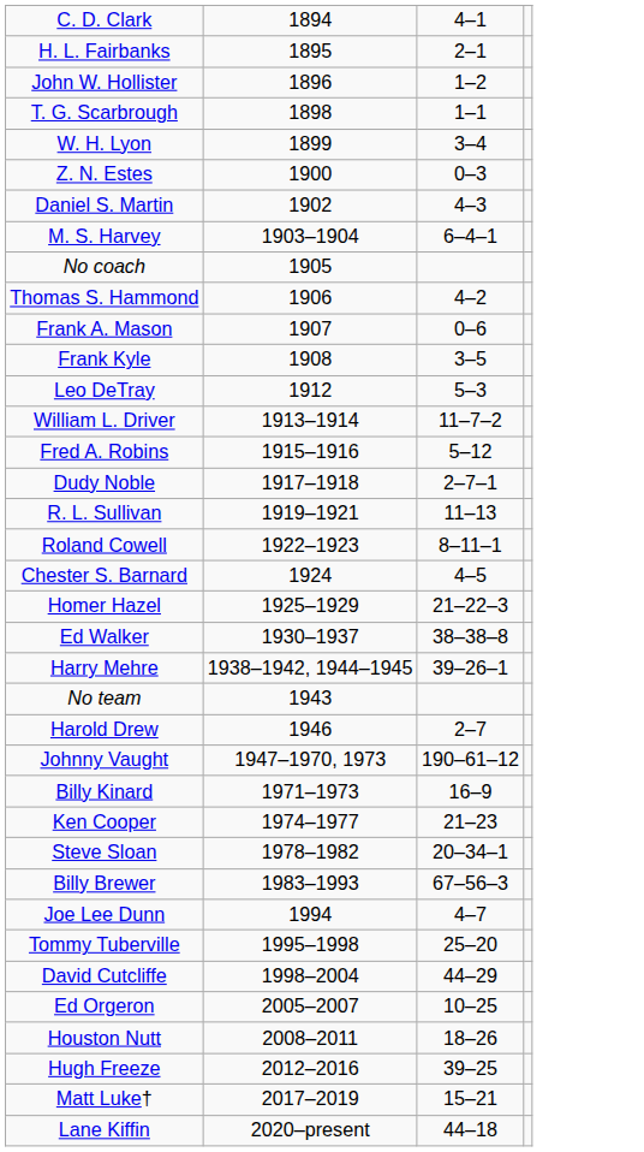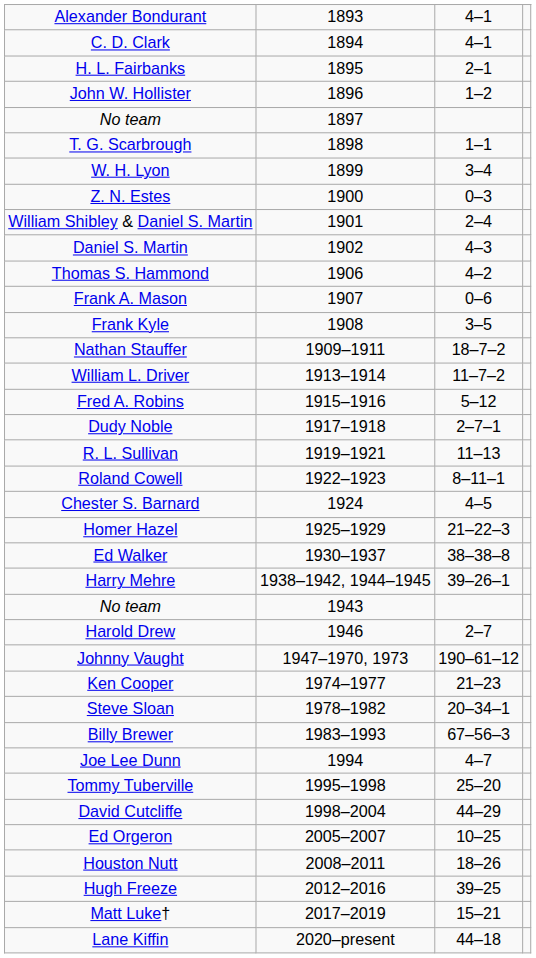 <table class="wikitable" style="text-align:center">
 <tr>
+</tr>
+<tr>
+<td><a href='#'>Alexander Bondurant</a></td>
+<td>1893</td>
+<td>4–1</td>
+<td></td>
 </tr>
 <tr>
 <td><a href='#'>C. D. Clark</a></td>
 <td>1894</td>
 <td>4–1</td>
 <td></td>
 </tr>
 <tr>
 <td><a href='#'>H. L. Fairbanks</a></td>
 <td>1895</td>
 <td>2–1</td>
 <td></td>
 </tr>
 <tr>
 <td><a href='#'>John W. Hollister</a></td>
 <td>1896</td>
 <td>1–2</td>
+<td></td>
+</tr>
+<tr>
+<td><em>No team</em></td>
+<td>1897</td>
+<td></td>
 <td></td>
 </tr>
 <tr>
 <td><a href='#'>T. G. Scarbrough</a></td>
 <td>1898</td>
 <td>1–1</td>
 <td></td>
 </tr>
 <tr>
 <td><a href='#'>W. H. Lyon</a></td>
 <td>1899</td>
 <td>3–4</td>
 <td></td>
 </tr>
 <tr>
 <td><a href='#'>Z. N. Estes</a></td>
 <td>1900</td>
 <td>0–3</td>
 <td></td>
 </tr>
 <tr>
+<td><a href='#'>William Shibley</a> & <a href='#'>Daniel S. Martin</a></td>
+<td>1901</td>
+<td>2–4</td>
+<td></td>
+</tr>
+<tr>
 <td><a href='#'>Daniel S. Martin</a></td>
 <td>1902</td>
 <td>4–3</td>
-<td></td>
-</tr>
-<tr>
-<td><a href='#'>M. S. Harvey</a></td>
-<td>1903–1904</td>
-<td>6–4–1</td>
-<td></td>
-</tr>
-<tr>
-<td><em>No coach</em></td>
-<td>1905</td>
-<td></td>
 <td></td>
 </tr>
 <tr>
 <td><a href='#'>Thomas S. Hammond</a></td>
 <td>1906</td>
 <td>4–2</td>
 <td></td>
 </tr>
 <tr>
 <td><a href='#'>Frank A. Mason</a></td>
 <td>1907</td>
 <td>0–6</td>
 <td></td>
 </tr>
 <tr>
 <td><a href='#'>Frank Kyle</a></td>
 <td>1908</td>
 <td>3–5</td>
 <td></td>
 </tr>
 <tr>
-<td><a href='#'>Leo DeTray</a></td>
-<td>1912</td>
-<td>5–3</td>
+<td><a href='#'>Nathan Stauffer</a></td>
+<td>1909–1911</td>
+<td>18–7–2</td>
 <td></td>
 </tr>
 <tr>
 <td><a href='#'>William L. Driver</a></td>
 <td>1913–1914</td>
 <td>11–7–2</td>
 <td></td>
 </tr>
 <tr>
 <td><a href='#'>Fred A. Robins</a></td>
 <td>1915–1916</td>
 <td>5–12</td>
 <td></td>
 </tr>
 <tr>
 <td><a href='#'>Dudy Noble</a></td>
 <td>1917–1918</td>
 <td>2–7–1</td>
 <td></td>
 </tr>
 <tr>
 <td><a href='#'>R. L. Sullivan</a></td>
 <td>1919–1921</td>
 <td>11–13</td>
 <td></td>
 </tr>
 <tr>
 <td><a href='#'>Roland Cowell</a></td>
 <td>1922–1923</td>
 <td>8–11–1</td>
 <td></td>
 </tr>
 <tr>
 <td><a href='#'>Chester S. Barnard</a></td>
 <td>1924</td>
 <td>4–5</td>
 <td></td>
 </tr>
 <tr>
 <td><a href='#'>Homer Hazel</a></td>
 <td>1925–1929</td>
 <td>21–22–3</td>
 <td></td>
 </tr>
 <tr>
 <td><a href='#'>Ed Walker</a></td>
 <td>1930–1937</td>
 <td>38–38–8</td>
 <td></td>
 </tr>
 <tr>
 <td><a href='#'>Harry Mehre</a></td>
 <td>1938–1942, 1944–1945</td>
 <td>39–26–1</td>
 <td></td>
 </tr>
 <tr>
 <td><em>No team</em></td>
 <td>1943</td>
 <td></td>
 <td></td>
 </tr>
 <tr>
 <td><a href='#'>Harold Drew</a></td>
 <td>1946</td>
 <td>2–7</td>
 <td></td>
 </tr>
 <tr>
 <td><a href='#'>Johnny Vaught</a></td>
 <td>1947–1970, 1973</td>
 <td>190–61–12</td>
 <td></td>
 </tr>
 <tr>
-<td><a href='#'>Billy Kinard</a></td>
-<td>1971–1973</td>
-<td>16–9</td>
-<td></td>
-</tr>
-<tr>
 <td><a href='#'>Ken Cooper</a></td>
 <td>1974–1977</td>
 <td>21–23</td>
 <td></td>
 </tr>
 <tr>
 <td><a href='#'>Steve Sloan</a></td>
 <td>1978–1982</td>
 <td>20–34–1</td>
 <td></td>
 </tr>
 <tr>
 <td><a href='#'>Billy Brewer</a></td>
 <td>1983–1993</td>
 <td>67–56–3</td>
 <td></td>
 </tr>
 <tr>
 <td><a href='#'>Joe Lee Dunn</a></td>
 <td>1994</td>
 <td>4–7</td>
 <td></td>
 </tr>
 <tr>
 <td><a href='#'>Tommy Tuberville</a></td>
 <td>1995–1998</td>
 <td>25–20</td>
 <td></td>
 </tr>
 <tr>
 <td><a href='#'>David Cutcliffe</a></td>
 <td>1998–2004</td>
 <td>44–29</td>
 <td></td>
 </tr>
 <tr>
 <td><a href='#'>Ed Orgeron</a></td>
 <td>2005–2007</td>
 <td>10–25</td>
 <td></td>
 </tr>
 <tr>
 <td><a href='#'>Houston Nutt</a></td>
 <td>2008–2011</td>
 <td>18–26</td>
 <td></td>
 </tr>
 <tr>
 <td><a href='#'>Hugh Freeze</a></td>
 <td>2012–2016</td>
 <td>39–25</td>
 <td></td>
 </tr>
 <tr>
 <td><a href='#'>Matt Luke</a>†</td>
 <td>2017–2019</td>
 <td>15–21</td>
 <td></td>
 </tr>
 <tr>
 <td><a href='#'>Lane Kiffin</a></td>
 <td>2020–present</td>
 <td>44–18</td>
 <td></td>
 </tr>
 </table>
